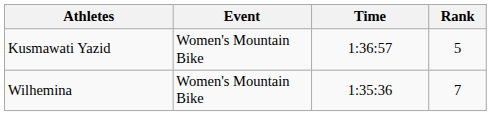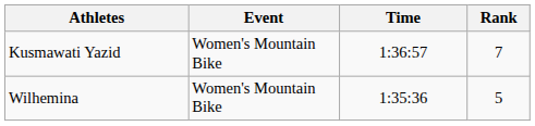 <table class=wikitable style="font-size:90%; text-align:center">
 <tr>
 <th width="160">Athletes</th>
 <th width="130">Event</th>
 <th width="110">Time</th>
 <th width="50">Rank</th>
 </tr>
 <tr>
 <td align=left>Kusmawati Yazid</td>
 <td align=left>Women's Mountain Bike</td>
 <td>1:36:57</td>
-<td>5</td>
+<td>7</td>
 </tr>
 <tr>
 <td align=left>Wilhemina</td>
 <td align=left>Women's Mountain Bike</td>
 <td>1:35:36</td>
-<td>7</td>
+<td>5</td>
 </tr>
 </table>
